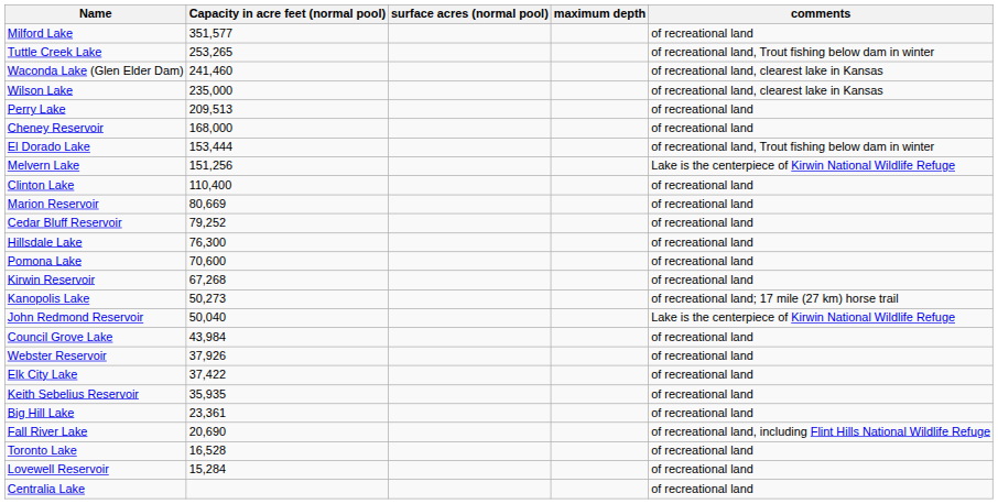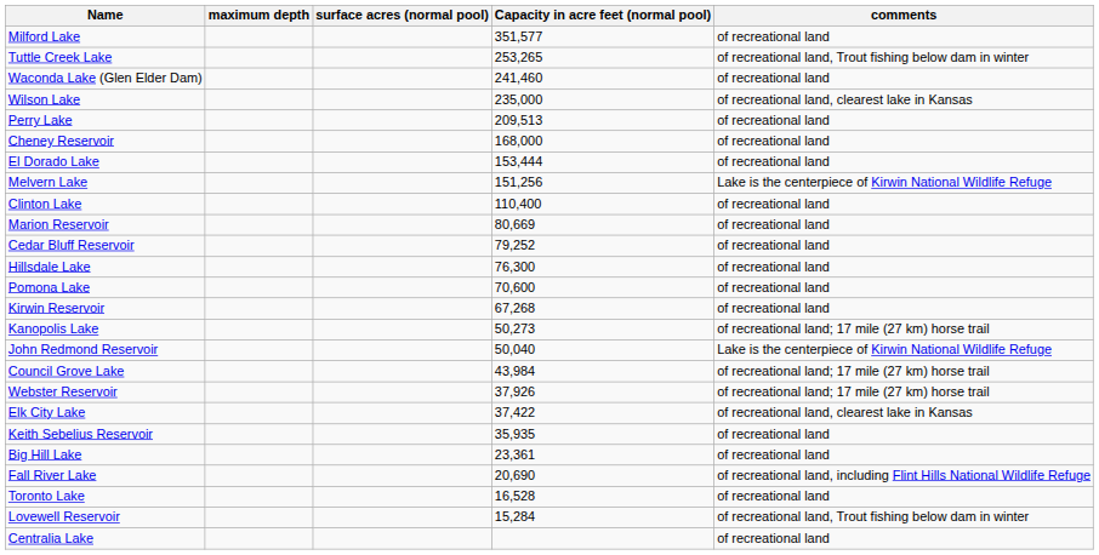 <table class="wikitable sortable">
 <tr>
 <th>Name</th>
+<th>maximum depth</th>
+<th>surface acres (normal pool)</th>
 <th>Capacity in acre feet (normal pool)</th>
-<th>surface acres (normal pool)</th>
-<th>maximum depth</th>
 <th>comments</th>
 </tr>
 <tr>
 <td><a href='#'>Milford Lake</a></td>
-<td>351,577</td>
 <td></td>
 <td></td>
+<td>351,577</td>
 <td> of recreational land</td>
 </tr>
 <tr>
 <td><a href='#'>Tuttle Creek Lake</a></td>
-<td>253,265</td>
 <td></td>
 <td></td>
+<td>253,265</td>
 <td> of recreational land, Trout fishing below dam in winter</td>
 </tr>
 <tr>
 <td><a href='#'>Waconda Lake</a> (Glen Elder Dam)</td>
-<td>241,460</td>
 <td></td>
 <td></td>
-<td> of recreational land, clearest lake in Kansas</td>
+<td>241,460</td>
+<td> of recreational land</td>
 </tr>
 <tr>
 <td><a href='#'>Wilson Lake</a></td>
-<td>235,000</td>
 <td></td>
 <td></td>
+<td>235,000</td>
 <td> of recreational land, clearest lake in Kansas</td>
 </tr>
 <tr>
 <td><a href='#'>Perry Lake</a></td>
-<td>209,513</td>
 <td></td>
 <td></td>
+<td>209,513</td>
 <td> of recreational land</td>
 </tr>
 <tr>
 <td><a href='#'>Cheney Reservoir</a></td>
-<td>168,000</td>
 <td></td>
 <td></td>
+<td>168,000</td>
 <td> of recreational land</td>
 </tr>
 <tr>
 <td><a href='#'>El Dorado Lake</a></td>
-<td>153,444</td>
 <td></td>
 <td></td>
-<td> of recreational land, Trout fishing below dam in winter</td>
+<td>153,444</td>
+<td> of recreational land</td>
 </tr>
 <tr>
 <td><a href='#'>Melvern Lake</a></td>
-<td>151,256</td>
 <td></td>
 <td></td>
+<td>151,256</td>
 <td>Lake is the centerpiece of  <a href='#'>Kirwin National Wildlife Refuge</a></td>
 </tr>
 <tr>
 <td><a href='#'>Clinton Lake</a></td>
-<td>110,400</td>
 <td></td>
 <td></td>
+<td>110,400</td>
 <td> of recreational land</td>
 </tr>
 <tr>
 <td><a href='#'>Marion Reservoir</a></td>
-<td>80,669</td>
 <td></td>
 <td></td>
+<td>80,669</td>
 <td> of recreational land</td>
 </tr>
 <tr>
 <td><a href='#'>Cedar Bluff Reservoir</a></td>
-<td>79,252</td>
 <td></td>
 <td></td>
+<td>79,252</td>
 <td> of recreational land</td>
 </tr>
 <tr>
 <td><a href='#'>Hillsdale Lake</a></td>
-<td>76,300</td>
 <td></td>
 <td></td>
+<td>76,300</td>
 <td> of recreational land</td>
 </tr>
 <tr>
 <td><a href='#'>Pomona Lake</a></td>
-<td>70,600</td>
 <td></td>
 <td></td>
+<td>70,600</td>
 <td> of recreational land</td>
 </tr>
 <tr>
 <td><a href='#'>Kirwin Reservoir</a></td>
-<td>67,268</td>
 <td></td>
 <td></td>
+<td>67,268</td>
 <td> of recreational land</td>
 </tr>
 <tr>
 <td><a href='#'>Kanopolis Lake</a></td>
-<td>50,273</td>
 <td></td>
 <td></td>
+<td>50,273</td>
 <td> of recreational land;  17 mile (27 km) horse trail</td>
 </tr>
 <tr>
 <td><a href='#'>John Redmond Reservoir</a></td>
-<td>50,040</td>
 <td></td>
 <td></td>
+<td>50,040</td>
 <td>Lake is the centerpiece of  <a href='#'>Kirwin National Wildlife Refuge</a></td>
 </tr>
 <tr>
 <td><a href='#'>Council Grove Lake</a></td>
-<td>43,984</td>
 <td></td>
 <td></td>
-<td> of recreational land</td>
+<td>43,984</td>
+<td> of recreational land;  17 mile (27 km) horse trail</td>
 </tr>
 <tr>
 <td><a href='#'>Webster Reservoir</a></td>
-<td>37,926</td>
 <td></td>
 <td></td>
-<td> of recreational land</td>
+<td>37,926</td>
+<td> of recreational land;  17 mile (27 km) horse trail</td>
 </tr>
 <tr>
 <td><a href='#'>Elk City Lake</a></td>
-<td>37,422</td>
 <td></td>
 <td></td>
-<td> of recreational land</td>
+<td>37,422</td>
+<td> of recreational land, clearest lake in Kansas</td>
 </tr>
 <tr>
 <td><a href='#'>Keith Sebelius Reservoir</a></td>
-<td>35,935</td>
 <td></td>
 <td></td>
+<td>35,935</td>
 <td> of recreational land</td>
 </tr>
 <tr>
 <td><a href='#'>Big Hill Lake</a></td>
-<td>23,361</td>
 <td></td>
 <td></td>
+<td>23,361</td>
 <td> of recreational land</td>
 </tr>
 <tr>
 <td><a href='#'>Fall River Lake</a></td>
-<td>20,690</td>
 <td></td>
 <td></td>
+<td>20,690</td>
 <td> of recreational land, including <a href='#'>Flint Hills National Wildlife Refuge</a></td>
 </tr>
 <tr>
 <td><a href='#'>Toronto Lake</a></td>
-<td>16,528</td>
 <td></td>
 <td></td>
+<td>16,528</td>
 <td> of recreational land</td>
 </tr>
 <tr>
 <td><a href='#'>Lovewell Reservoir</a></td>
-<td>15,284</td>
 <td></td>
 <td></td>
-<td> of recreational land</td>
+<td>15,284</td>
+<td> of recreational land, Trout fishing below dam in winter</td>
 </tr>
 <tr>
 <td><a href='#'>Centralia Lake</a></td>
 <td></td>
 <td></td>
 <td></td>
 <td> of recreational land</td>
 </tr>
 </table>
